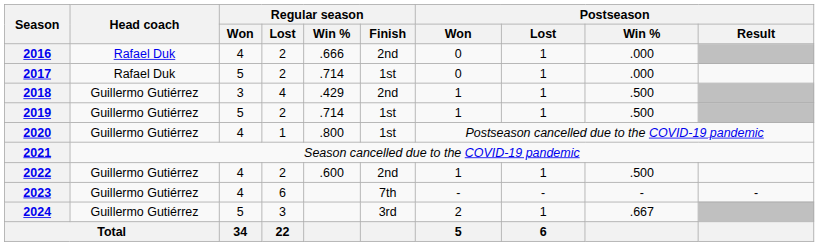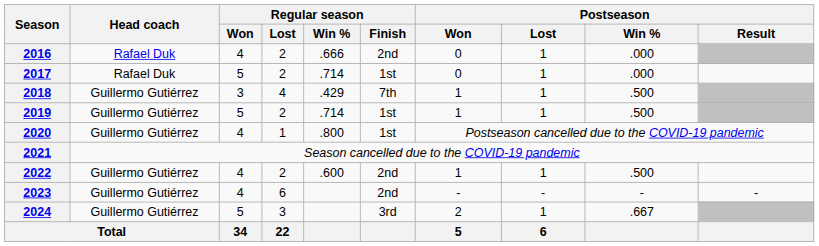 <table class="wikitable" style="font-size: 95%; text-align:center; width:65em">
 <tr>
 <th rowspan="2">Season</th>
 <th rowspan="2">Head coach</th>
 <th colspan="4">Regular season</th>
 <th colspan="4">Postseason</th>
 </tr>
 <tr>
 <th>Won</th>
 <th>Lost</th>
 <th>Win %</th>
 <th>Finish</th>
 <th>Won</th>
 <th>Lost</th>
 <th>Win %</th>
 <th>Result</th>
 </tr>
 <tr>
 <th><a href='#'>2016</a></th>
 <td><a href='#'>Rafael Duk</a></td>
 <td>4</td>
 <td>2</td>
 <td>.666</td>
 <td>2nd </td>
 <td>0</td>
 <td>1</td>
 <td>.000</td>
 <td bgcolor=silver></td>
 </tr>
 <tr>
 <th><a href='#'>2017</a></th>
 <td>Rafael Duk</td>
 <td>5</td>
 <td>2</td>
 <td>.714</td>
 <td>1st </td>
 <td>0</td>
 <td>1</td>
 <td>.000</td>
 <td></td>
 </tr>
 <tr>
 <th><a href='#'>2018</a></th>
 <td>Guillermo Gutiérrez</td>
 <td>3</td>
 <td>4</td>
 <td>.429</td>
-<td>2nd </td>
+<td>7th </td>
 <td>1</td>
 <td>1</td>
 <td>.500</td>
 <td bgcolor=silver></td>
 </tr>
 <tr>
 <th><a href='#'>2019</a></th>
 <td>Guillermo Gutiérrez</td>
 <td>5</td>
 <td>2</td>
 <td>.714</td>
 <td>1st </td>
 <td>1</td>
 <td>1</td>
 <td>.500</td>
 <td bgcolor=silver></td>
 </tr>
 <tr>
 <th><a href='#'>2020</a></th>
 <td>Guillermo Gutiérrez</td>
 <td>4</td>
 <td>1</td>
 <td>.800</td>
 <td>1st </td>
 <td colspan=4><em>Postseason cancelled due to the <a href='#'>COVID-19 pandemic</a></em></td>
 </tr>
 <tr>
 <th><a href='#'>2021</a></th>
 <td colspan=9><em>Season cancelled due to the <a href='#'>COVID-19 pandemic</a></em></td>
 </tr>
 <tr>
 <th><a href='#'>2022</a></th>
 <td>Guillermo Gutiérrez</td>
 <td>4</td>
 <td>2</td>
 <td>.600</td>
 <td>2nd </td>
 <td>1</td>
 <td>1</td>
 <td>.500</td>
 <td></td>
 </tr>
 <tr>
 <th><a href='#'>2023</a></th>
 <td>Guillermo Gutiérrez</td>
 <td>4</td>
 <td>6</td>
 <td></td>
-<td>7th </td>
+<td>2nd </td>
 <td>-</td>
 <td>-</td>
 <td>-</td>
 <td>-</td>
 </tr>
 <tr>
 <th><a href='#'>2024</a></th>
 <td>Guillermo Gutiérrez</td>
 <td>5</td>
 <td>3</td>
 <td></td>
 <td>3rd </td>
 <td>2</td>
 <td>1</td>
 <td>.667</td>
 <td bgcolor=silver></td>
 </tr>
 <tr>
 <th colspan="2">Total</th>
 <th>34</th>
 <th>22</th>
 <th></th>
 <th></th>
 <th>5</th>
 <th>6</th>
 <th></th>
 <th></th>
 </tr>
 </table>
